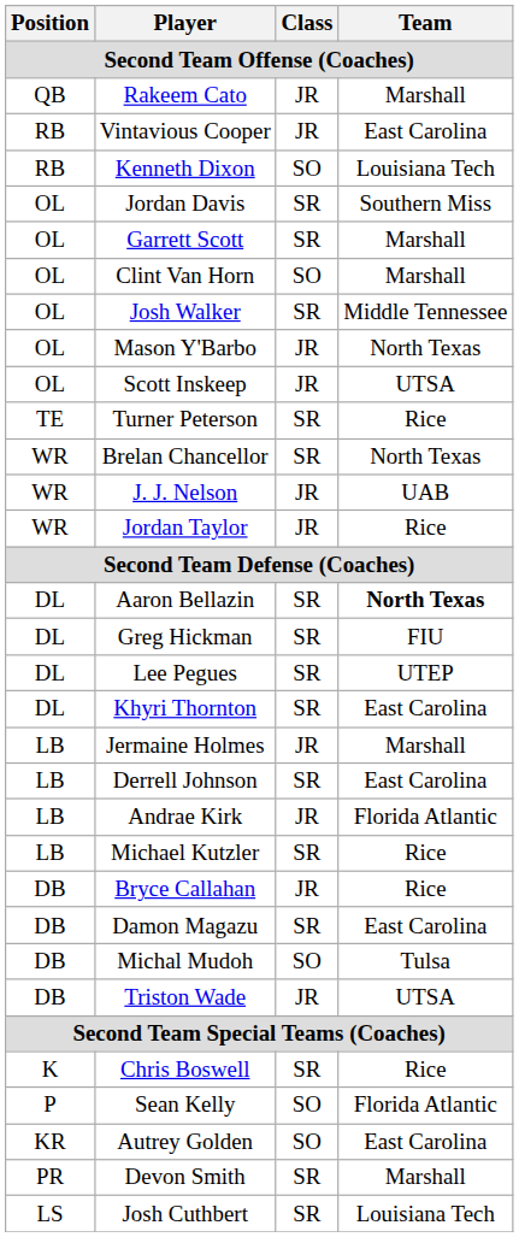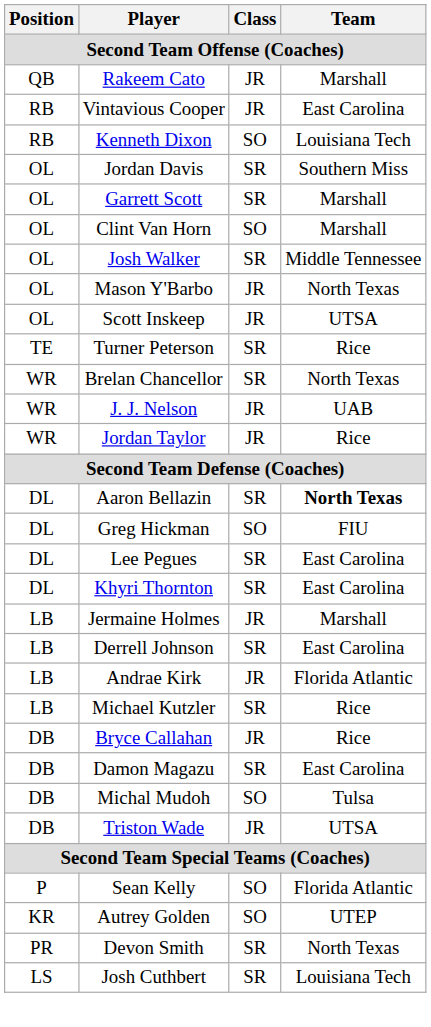 <table class="wikitable sortable">
 <tr>
 <th>Position</th>
 <th>Player</th>
 <th>Class</th>
 <th>Team</th>
 </tr>
 <tr>
 <td colspan="4" style="text-align:center; background:#ddd;"><strong>Second Team Offense (Coaches)</strong></td>
 </tr>
 <tr style="text-align:center;">
 <td style="background:white">QB</td>
 <td style="background:white"><a href='#'>Rakeem Cato</a></td>
 <td style="background:white">JR</td>
 <td style="background:white">Marshall</td>
 </tr>
 <tr style="text-align:center;">
 <td style="background:white">RB</td>
 <td style="background:white">Vintavious Cooper</td>
 <td style="background:white">JR</td>
 <td style="background:white">East Carolina</td>
 </tr>
 <tr style="text-align:center;">
 <td style="background:white">RB</td>
 <td style="background:white"><a href='#'>Kenneth Dixon</a></td>
 <td style="background:white">SO</td>
 <td style="background:white">Louisiana Tech</td>
 </tr>
 <tr style="text-align:center;">
 <td style="background:white">OL</td>
 <td style="background:white">Jordan Davis</td>
 <td style="background:white">SR</td>
 <td style="background:white">Southern Miss</td>
 </tr>
 <tr style="text-align:center;">
 <td style="background:white">OL</td>
 <td style="background:white"><a href='#'>Garrett Scott</a></td>
 <td style="background:white">SR</td>
 <td style="background:white">Marshall</td>
 </tr>
 <tr style="text-align:center;">
 <td style="background:white">OL</td>
 <td style="background:white">Clint Van Horn</td>
 <td style="background:white">SO</td>
 <td style="background:white">Marshall</td>
 </tr>
 <tr style="text-align:center;">
 <td style="background:white">OL</td>
 <td style="background:white"><a href='#'>Josh Walker</a></td>
 <td style="background:white">SR</td>
 <td style="background:white">Middle Tennessee</td>
 </tr>
 <tr style="text-align:center;">
 <td style="background:white">OL</td>
 <td style="background:white">Mason Y'Barbo</td>
 <td style="background:white">JR</td>
 <td style="background:white">North Texas</td>
 </tr>
 <tr style="text-align:center;">
 <td style="background:white">OL</td>
 <td style="background:white">Scott Inskeep</td>
 <td style="background:white">JR</td>
 <td style="background:white">UTSA</td>
 </tr>
 <tr style="text-align:center;">
 <td style="background:white">TE</td>
 <td style="background:white">Turner Peterson</td>
 <td style="background:white">SR</td>
 <td style="background:white">Rice</td>
 </tr>
 <tr style="text-align:center;">
 <td style="background:white">WR</td>
 <td style="background:white">Brelan Chancellor</td>
 <td style="background:white">SR</td>
 <td style="background:white">North Texas</td>
 </tr>
 <tr style="text-align:center;">
 <td style="background:white">WR</td>
 <td style="background:white"><a href='#'>J. J. Nelson</a></td>
 <td style="background:white">JR</td>
 <td style="background:white">UAB</td>
 </tr>
 <tr style="text-align:center;">
 <td style="background:white">WR</td>
 <td style="background:white"><a href='#'>Jordan Taylor</a></td>
 <td style="background:white">JR</td>
 <td style="background:white">Rice</td>
 </tr>
 <tr>
 <td colspan="4" style="text-align:center; background:#ddd;"><strong>Second Team Defense (Coaches)</strong></td>
 </tr>
 <tr style="text-align:center;">
 <td style="background:white">DL</td>
 <td style="background:white">Aaron Bellazin</td>
 <td style="background:white">SR</td>
 <td style="background:white"><strong>North Texas</strong></td>
 </tr>
 <tr style="text-align:center;">
 <td style="background:white">DL</td>
 <td style="background:white">Greg Hickman</td>
-<td style="background:white">SR</td>
+<td style="background:white">SO</td>
 <td style="background:white">FIU</td>
 </tr>
 <tr style="text-align:center;">
 <td style="background:white">DL</td>
 <td style="background:white">Lee Pegues</td>
 <td style="background:white">SR</td>
-<td style="background:white">UTEP</td>
+<td style="background:white">East Carolina</td>
 </tr>
 <tr style="text-align:center;">
 <td style="background:white">DL</td>
 <td style="background:white"><a href='#'>Khyri Thornton</a></td>
 <td style="background:white">SR</td>
 <td style="background:white">East Carolina</td>
 </tr>
 <tr style="text-align:center;">
 <td style="background:white">LB</td>
 <td style="background:white">Jermaine Holmes</td>
 <td style="background:white">JR</td>
 <td style="background:white">Marshall</td>
 </tr>
 <tr style="text-align:center;">
 <td style="background:white">LB</td>
 <td style="background:white">Derrell Johnson</td>
 <td style="background:white">SR</td>
 <td style="background:white">East Carolina</td>
 </tr>
 <tr style="text-align:center;">
 <td style="background:white">LB</td>
 <td style="background:white">Andrae Kirk</td>
 <td style="background:white">JR</td>
 <td style="background:white">Florida Atlantic</td>
 </tr>
 <tr style="text-align:center;">
 <td style="background:white">LB</td>
 <td style="background:white">Michael Kutzler</td>
 <td style="background:white">SR</td>
 <td style="background:white">Rice</td>
 </tr>
 <tr style="text-align:center;">
 <td style="background:white">DB</td>
 <td style="background:white"><a href='#'>Bryce Callahan</a></td>
 <td style="background:white">JR</td>
 <td style="background:white">Rice</td>
 </tr>
 <tr style="text-align:center;">
 <td style="background:white">DB</td>
 <td style="background:white">Damon Magazu</td>
 <td style="background:white">SR</td>
 <td style="background:white">East Carolina</td>
 </tr>
 <tr style="text-align:center;">
 <td style="background:white">DB</td>
 <td style="background:white">Michal Mudoh</td>
 <td style="background:white">SO</td>
 <td style="background:white">Tulsa</td>
 </tr>
 <tr style="text-align:center;">
 <td style="background:white">DB</td>
 <td style="background:white"><a href='#'>Triston Wade</a></td>
 <td style="background:white">JR</td>
 <td style="background:white">UTSA</td>
 </tr>
 <tr>
 <td colspan="4" style="text-align:center; background:#ddd;"><strong>Second Team Special Teams (Coaches)</strong></td>
 </tr>
 <tr style="text-align:center;">
-<td style="background:white">K</td>
-<td style="background:white"><a href='#'>Chris Boswell</a></td>
-<td style="background:white">SR</td>
-<td style="background:white">Rice</td>
-</tr>
-<tr style="text-align:center;">
 <td style="background:white">P</td>
 <td style="background:white">Sean Kelly</td>
 <td style="background:white">SO</td>
 <td style="background:white">Florida Atlantic</td>
 </tr>
 <tr style="text-align:center;">
 <td style="background:white">KR</td>
 <td style="background:white">Autrey Golden</td>
 <td style="background:white">SO</td>
-<td style="background:white">East Carolina</td>
+<td style="background:white">UTEP</td>
 </tr>
 <tr style="text-align:center;">
 <td style="background:white">PR</td>
 <td style="background:white">Devon Smith</td>
 <td style="background:white">SR</td>
-<td style="background:white">Marshall</td>
+<td style="background:white">North Texas</td>
 </tr>
 <tr style="text-align:center;">
 <td style="background:white">LS</td>
 <td style="background:white">Josh Cuthbert</td>
 <td style="background:white">SR</td>
 <td style="background:white">Louisiana Tech</td>
 </tr>
 </table>
